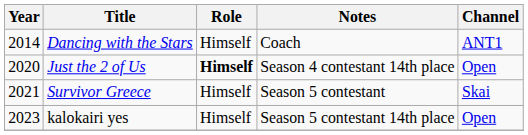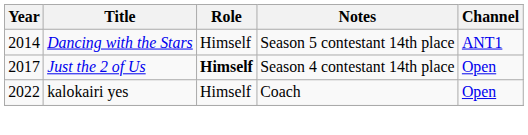 <table class="wikitable sortable">
 <tr>
 <th>Year</th>
 <th>Title</th>
 <th>Role</th>
 <th class="unsortable">Notes</th>
 <th>Channel</th>
 </tr>
 <tr>
 <td>2014</td>
 <td><em><a href='#'>Dancing with the Stars</a></em></td>
 <td>Himself</td>
-<td>Coach</td>
+<td>Season 5 contestant 14th place</td>
 <td><a href='#'>ANT1</a></td>
 </tr>
 <tr>
-<td>2020</td>
+<td>2017</td>
 <td><em><a href='#'>Just the 2 of Us</a></em></td>
 <td><strong>Himself</strong></td>
 <td>Season 4 contestant 14th place</td>
 <td><a href='#'>Open</a></td>
 </tr>
 <tr>
-<td>2021</td>
-<td><em><a href='#'>Survivor Greece</a></em></td>
-<td>Himself</td>
-<td>Season 5 contestant</td>
-<td><a href='#'>Skai</a></td>
-</tr>
-<tr>
-<td>2023</td>
+<td>2022</td>
 <td>kalokairi yes</td>
 <td>Himself</td>
-<td>Season 5 contestant 14th place</td>
+<td>Coach</td>
 <td><a href='#'>Open</a></td>
 </tr>
 <tr>
 </tr>
 </table>
